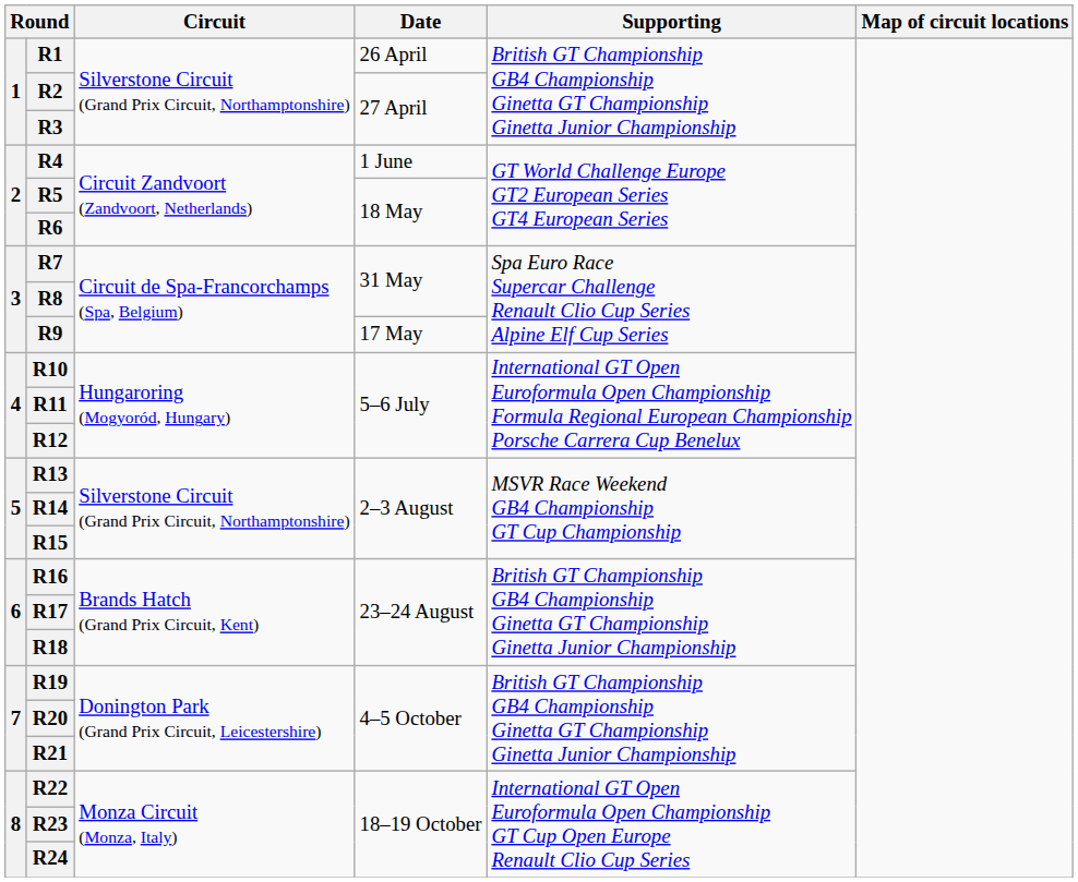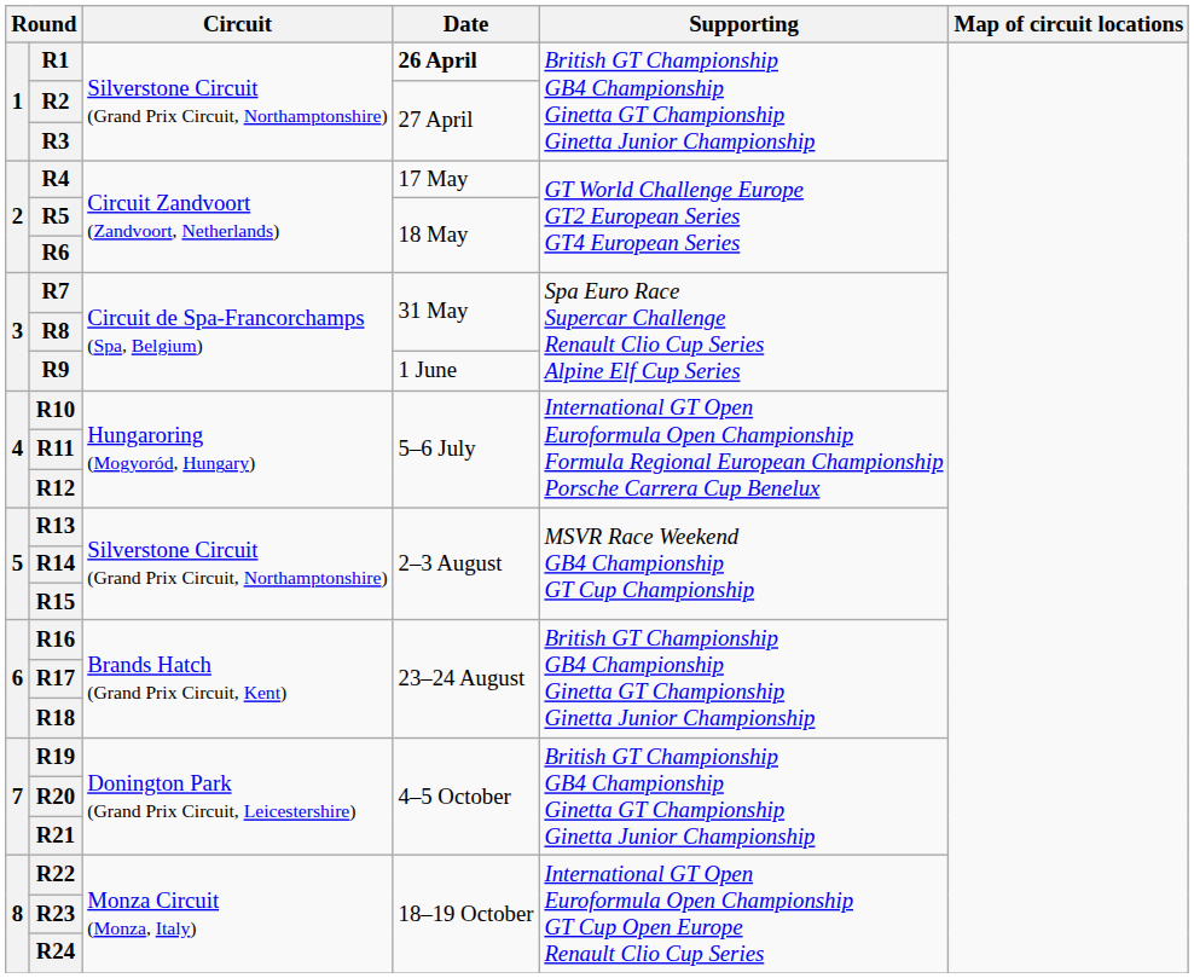 <table class="wikitable" style="font-size: 85%">
 <tr>
 <th colspan=2>Round</th>
 <th>Circuit</th>
 <th>Date</th>
 <th>Supporting</th>
 <th>Map of circuit locations</th>
 </tr>
 <tr>
 <th rowspan="3">1</th>
 <th>R1</th>
 <td rowspan="3"> <a href='#'>Silverstone Circuit</a><br><small>(Grand Prix Circuit, <a href='#'>Northamptonshire</a>)</small></td>
-<td>26 April</td>
+<td><strong>26 April</strong></td>
 <td rowspan="3"><em><a href='#'>British GT Championship</a><br><a href='#'>GB4 Championship</a><br><a href='#'>Ginetta GT Championship</a><br><a href='#'>Ginetta Junior Championship</a></em></td>
 <td rowspan="24"></td>
 </tr>
 <tr>
 <th>R2</th>
 <td rowspan="2">27 April</td>
 </tr>
 <tr>
 <th>R3</th>
 </tr>
 <tr>
 <th rowspan="3">2</th>
 <th>R4</th>
 <td rowspan="3"> <a href='#'>Circuit Zandvoort</a><br><small>(<a href='#'>Zandvoort</a>, <a href='#'>Netherlands</a>)</small></td>
-<td>1 June</td>
+<td>17 May</td>
 <td rowspan="3"><em><a href='#'>GT World Challenge Europe</a><br><a href='#'>GT2 European Series</a><br><a href='#'>GT4 European Series</a></em></td>
 </tr>
 <tr>
 <th>R5</th>
 <td rowspan="2">18 May</td>
 </tr>
 <tr>
 <th>R6</th>
 </tr>
 <tr>
 <th rowspan="3">3</th>
 <th>R7</th>
 <td rowspan="3"> <a href='#'>Circuit de Spa-Francorchamps</a><br><small>(<a href='#'>Spa</a>, <a href='#'>Belgium</a>)</small></td>
 <td rowspan="2">31 May</td>
 <td rowspan="3"><em>Spa Euro Race<br><a href='#'>Supercar Challenge</a><br><a href='#'>Renault Clio Cup Series</a><br><a href='#'>Alpine Elf Cup Series</a></em></td>
 </tr>
 <tr>
 <th>R8</th>
 </tr>
 <tr>
 <th>R9</th>
-<td>17 May</td>
+<td>1 June</td>
 </tr>
 <tr>
 <th rowspan="3">4</th>
 <th>R10</th>
 <td rowspan="3"> <a href='#'>Hungaroring</a><br><small>(<a href='#'>Mogyoród</a>, <a href='#'>Hungary</a>)</small></td>
 <td rowspan="3">5–6 July</td>
 <td rowspan="3"><em><a href='#'>International GT Open</a><br><a href='#'>Euroformula Open Championship</a><br><a href='#'>Formula Regional European Championship</a><br><a href='#'>Porsche Carrera Cup Benelux</a></em></td>
 </tr>
 <tr>
 <th>R11</th>
 </tr>
 <tr>
 <th>R12</th>
 </tr>
 <tr>
 <th rowspan="3">5</th>
 <th>R13</th>
 <td rowspan="3"> <a href='#'>Silverstone Circuit</a><br><small>(Grand Prix Circuit, <a href='#'>Northamptonshire</a>)</small></td>
 <td rowspan="3">2–3 August</td>
 <td rowspan="3"><em>MSVR Race Weekend<br><a href='#'>GB4 Championship</a><br><a href='#'>GT Cup Championship</a></em></td>
 </tr>
 <tr>
 <th>R14</th>
 </tr>
 <tr>
 <th>R15</th>
 </tr>
 <tr>
 <th rowspan="3">6</th>
 <th>R16</th>
 <td rowspan="3"> <a href='#'>Brands Hatch</a><br><small>(Grand Prix Circuit, <a href='#'>Kent</a>)</small></td>
 <td rowspan="3">23–24 August</td>
 <td rowspan="3"><em><a href='#'>British GT Championship</a><br><a href='#'>GB4 Championship</a><br><a href='#'>Ginetta GT Championship</a><br><a href='#'>Ginetta Junior Championship</a></em></td>
 </tr>
 <tr>
 <th>R17</th>
 </tr>
 <tr>
 <th>R18</th>
 </tr>
 <tr>
 <th rowspan="3">7</th>
 <th>R19</th>
 <td rowspan="3"> <a href='#'>Donington Park</a><br><small>(Grand Prix Circuit, <a href='#'>Leicestershire</a>)</small></td>
 <td rowspan="3">4–5 October</td>
 <td rowspan="3"><em><a href='#'>British GT Championship</a><br><a href='#'>GB4 Championship</a><br><a href='#'>Ginetta GT Championship</a><br><a href='#'>Ginetta Junior Championship</a></em></td>
 </tr>
 <tr>
 <th>R20</th>
 </tr>
 <tr>
 <th>R21</th>
 </tr>
 <tr>
 <th rowspan="3">8</th>
 <th>R22</th>
 <td rowspan="3"> <a href='#'>Monza Circuit</a><br><small>(<a href='#'>Monza</a>, <a href='#'>Italy</a>)</small></td>
 <td rowspan="3">18–19 October</td>
 <td rowspan="3"><em><a href='#'>International GT Open</a><br><a href='#'>Euroformula Open Championship</a><br><a href='#'>GT Cup Open Europe</a><br><a href='#'>Renault Clio Cup Series</a></em></td>
 </tr>
 <tr>
 <th>R23</th>
 </tr>
 <tr>
 <th>R24</th>
 </tr>
 </table>
